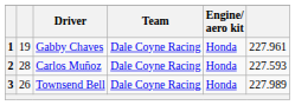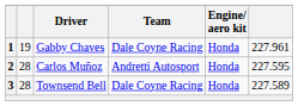 <table class="wikitable" style="font-size:95%;">
 <tr>
 </tr>
 <tr>
 <th></th>
 <th></th>
 <th>Driver</th>
 <th>Team</th>
 <th>Engine/<br>aero kit</th>
 <th></th>
 </tr>
 <tr>
 <th>1</th>
 <td style="text-align:center;">19</td>
 <td> <a href='#'>Gabby Chaves</a></td>
 <td><a href='#'>Dale Coyne Racing</a></td>
 <td><a href='#'>Honda</a></td>
 <td>227.961</td>
 </tr>
 <tr>
 <th>2</th>
 <td style="text-align:center;">28</td>
 <td> <a href='#'>Carlos Muñoz</a></td>
-<td><a href='#'>Dale Coyne Racing</a></td>
+<td><a href='#'>Andretti Autosport</a></td>
 <td><a href='#'>Honda</a></td>
-<td>227.593</td>
+<td>227.595</td>
 </tr>
 <tr>
 <th>3</th>
-<td style="text-align:center;">26</td>
+<td style="text-align:center;">28</td>
 <td> <a href='#'>Townsend Bell</a></td>
 <td><a href='#'>Dale Coyne Racing</a></td>
 <td><a href='#'>Honda</a></td>
-<td align=center>227.989</td>
+<td align=center>227.589</td>
 </tr>
 <tr>
 <th colspan=6></th>
 </tr>
 </table>
